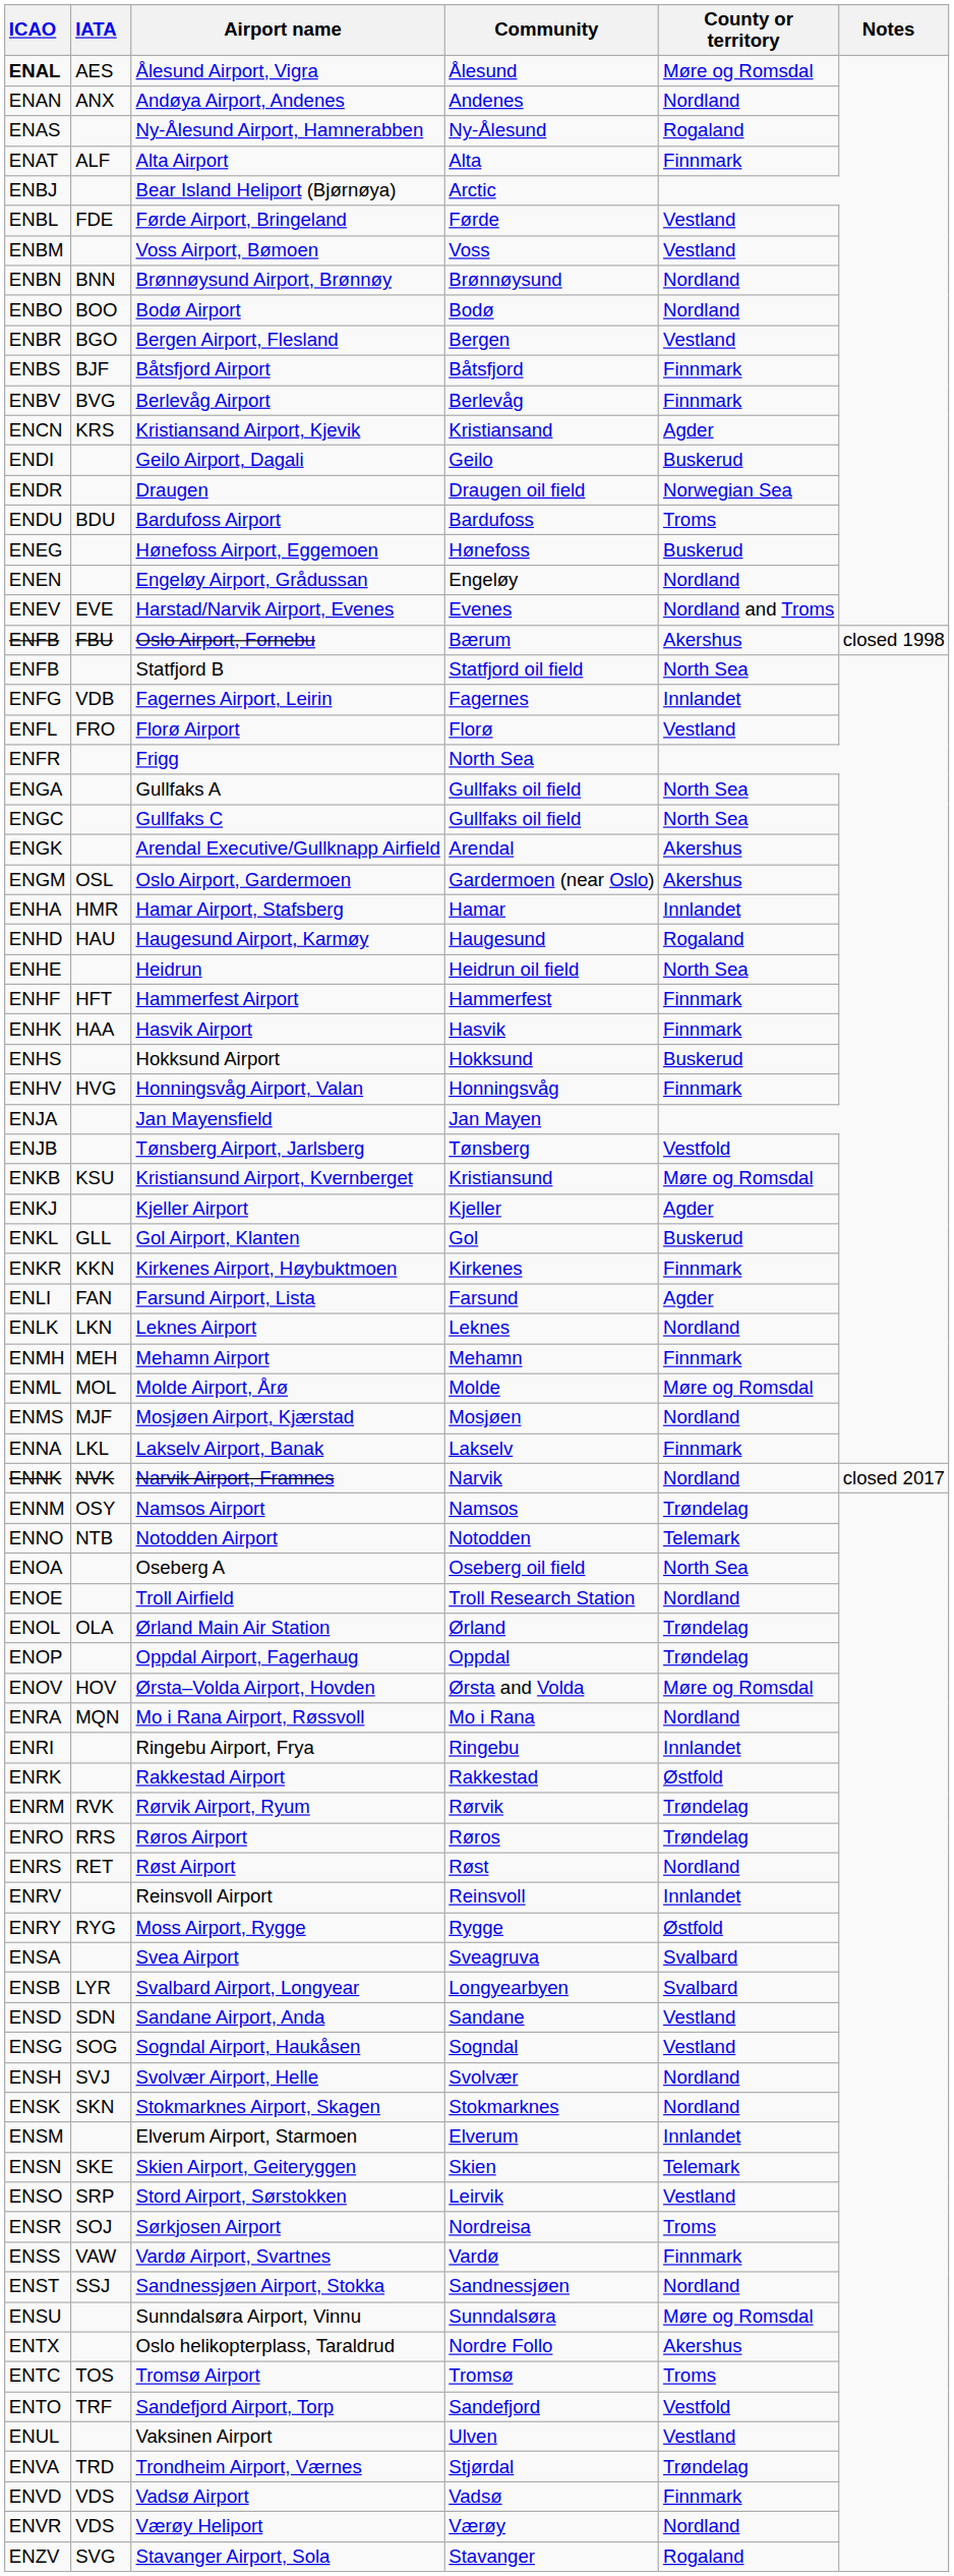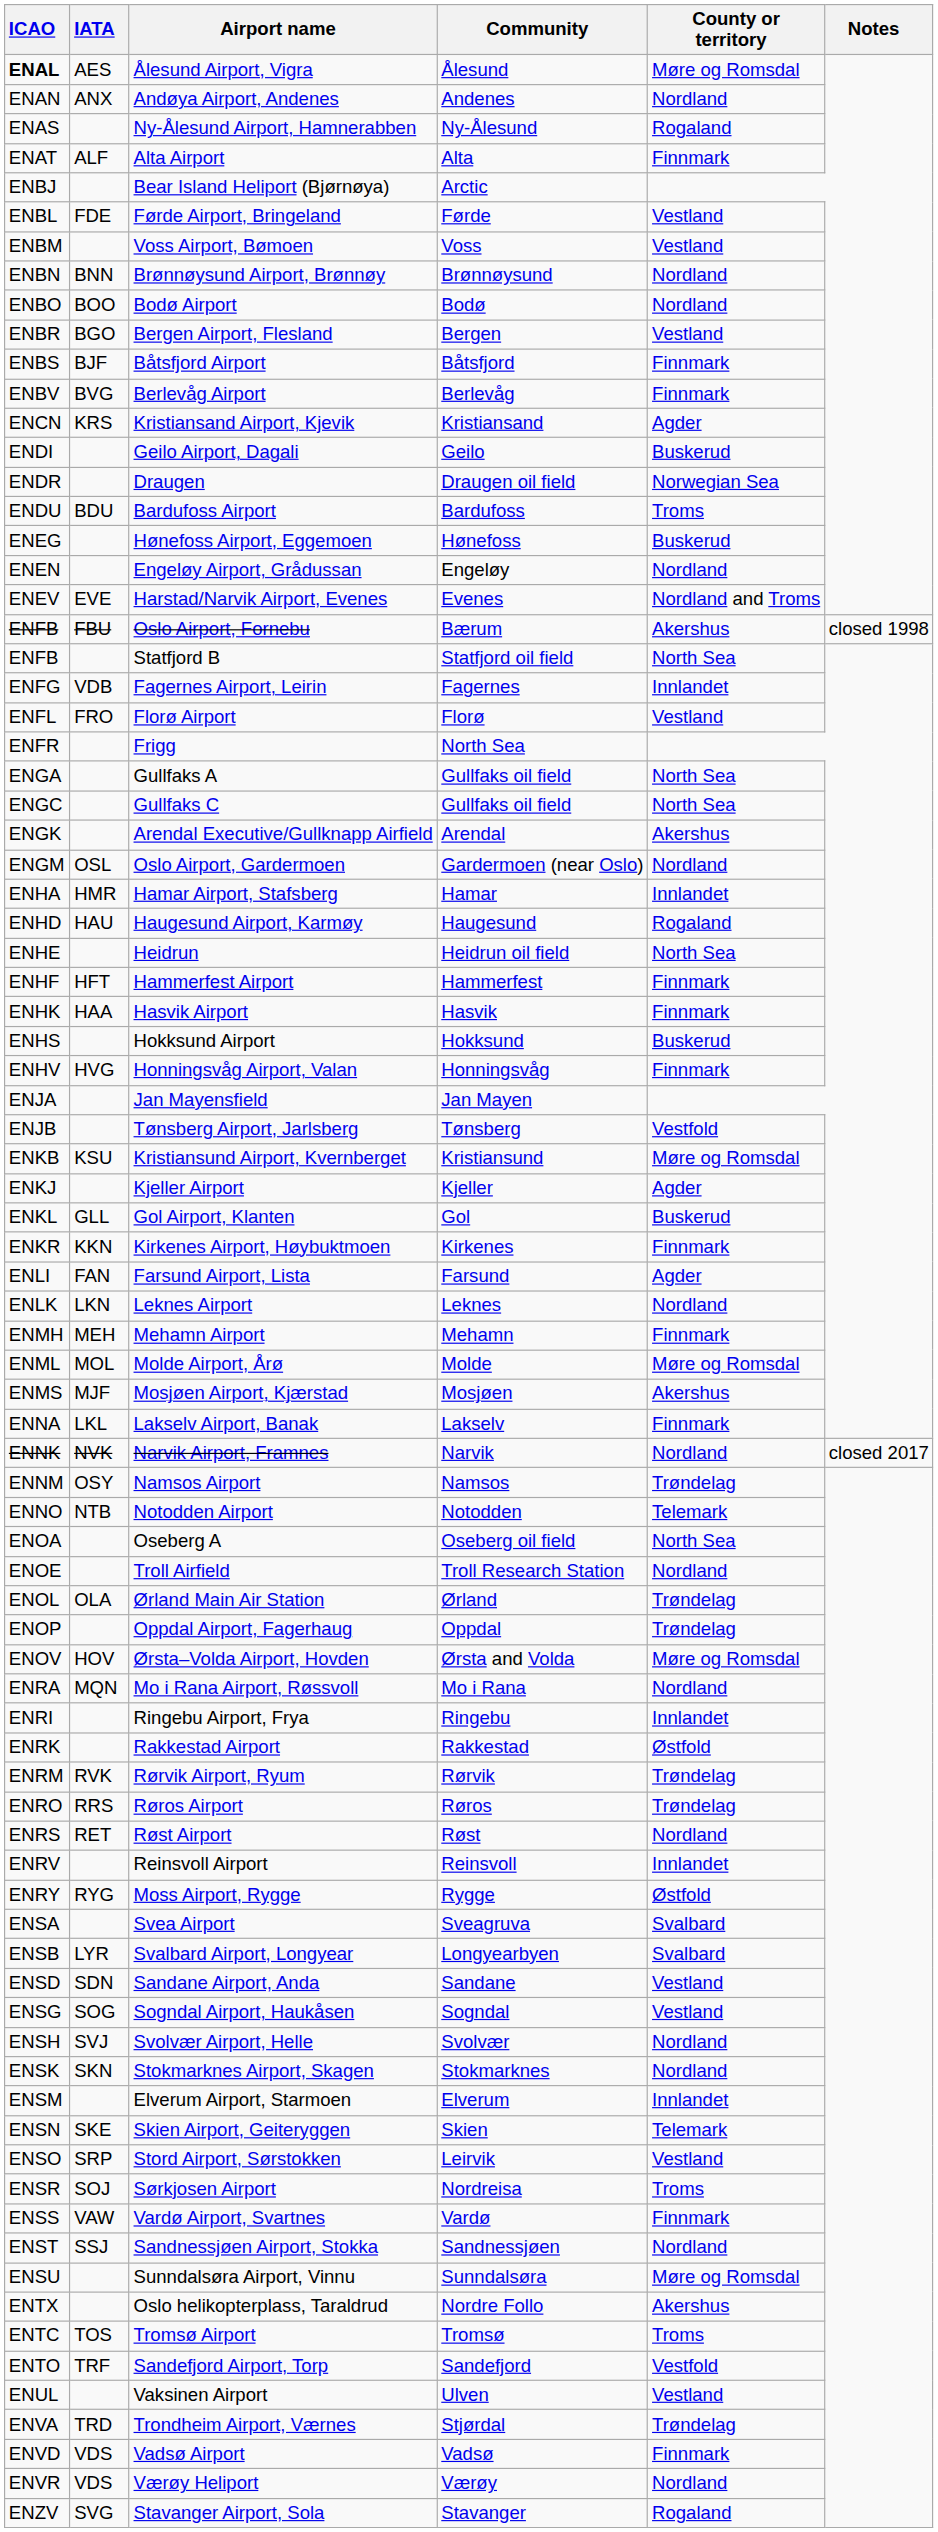 <table class="wikitable" style="width:auto;">
 <tr>
 <th width="*"><a href='#'>ICAO</a>  </th>
 <th width="*"><a href='#'>IATA</a>  </th>
 <th width="*">Airport name  </th>
 <th width="*">Community  </th>
 <th width="*">County or<br>territory  </th>
 <th width="*">Notes  </th>
 </tr>
 <tr>
 <td><strong>ENAL</strong></td>
 <td>AES</td>
 <td><a href='#'>Ålesund Airport, Vigra</a></td>
 <td><a href='#'>Ålesund</a></td>
 <td><a href='#'>Møre og Romsdal</a></td>
 </tr>
 <tr>
 <td>ENAN</td>
 <td>ANX</td>
 <td><a href='#'>Andøya Airport, Andenes</a></td>
 <td><a href='#'>Andenes</a></td>
 <td><a href='#'>Nordland</a></td>
 </tr>
 <tr>
 <td>ENAS</td>
 <td></td>
 <td><a href='#'>Ny-Ålesund Airport, Hamnerabben</a></td>
 <td><a href='#'>Ny-Ålesund</a></td>
 <td><a href='#'>Rogaland</a></td>
 </tr>
 <tr>
 <td>ENAT</td>
 <td>ALF</td>
 <td><a href='#'>Alta Airport</a></td>
 <td><a href='#'>Alta</a></td>
 <td><a href='#'>Finnmark</a></td>
 </tr>
 <tr>
 <td>ENBJ</td>
 <td></td>
 <td><a href='#'>Bear Island Heliport</a> (Bjørnøya)</td>
 <td><a href='#'>Arctic</a></td>
 </tr>
 <tr>
 <td>ENBL</td>
 <td>FDE</td>
 <td><a href='#'>Førde Airport, Bringeland</a></td>
 <td><a href='#'>Førde</a></td>
 <td><a href='#'>Vestland</a></td>
 </tr>
 <tr>
 <td>ENBM</td>
 <td></td>
 <td><a href='#'>Voss Airport, Bømoen</a></td>
 <td><a href='#'>Voss</a></td>
 <td><a href='#'>Vestland</a></td>
 </tr>
 <tr>
 <td>ENBN</td>
 <td>BNN</td>
 <td><a href='#'>Brønnøysund Airport, Brønnøy</a></td>
 <td><a href='#'>Brønnøysund</a></td>
 <td><a href='#'>Nordland</a></td>
 </tr>
 <tr>
 <td>ENBO</td>
 <td>BOO</td>
 <td><a href='#'>Bodø Airport</a></td>
 <td><a href='#'>Bodø</a></td>
 <td><a href='#'>Nordland</a></td>
 </tr>
 <tr>
 <td>ENBR</td>
 <td>BGO</td>
 <td><a href='#'>Bergen Airport, Flesland</a></td>
 <td><a href='#'>Bergen</a></td>
 <td><a href='#'>Vestland</a></td>
 </tr>
 <tr>
 <td>ENBS</td>
 <td>BJF</td>
 <td><a href='#'>Båtsfjord Airport</a></td>
 <td><a href='#'>Båtsfjord</a></td>
 <td><a href='#'>Finnmark</a></td>
 </tr>
 <tr>
 <td>ENBV</td>
 <td>BVG</td>
 <td><a href='#'>Berlevåg Airport</a></td>
 <td><a href='#'>Berlevåg</a></td>
 <td><a href='#'>Finnmark</a></td>
 </tr>
 <tr>
 <td>ENCN</td>
 <td>KRS</td>
 <td><a href='#'>Kristiansand Airport, Kjevik</a></td>
 <td><a href='#'>Kristiansand</a></td>
 <td><a href='#'>Agder</a></td>
 </tr>
 <tr>
 <td>ENDI</td>
 <td></td>
 <td><a href='#'>Geilo Airport, Dagali</a></td>
 <td><a href='#'>Geilo</a></td>
 <td><a href='#'>Buskerud</a></td>
 </tr>
 <tr>
 <td>ENDR</td>
 <td></td>
 <td><a href='#'>Draugen</a></td>
 <td><a href='#'>Draugen oil field</a></td>
 <td><a href='#'>Norwegian Sea</a></td>
 </tr>
 <tr>
 <td>ENDU</td>
 <td>BDU</td>
 <td><a href='#'>Bardufoss Airport</a></td>
 <td><a href='#'>Bardufoss</a></td>
 <td><a href='#'>Troms</a></td>
 </tr>
 <tr>
 <td>ENEG</td>
 <td></td>
 <td><a href='#'>Hønefoss Airport, Eggemoen</a></td>
 <td><a href='#'>Hønefoss</a></td>
 <td><a href='#'>Buskerud</a></td>
 </tr>
 <tr>
 <td>ENEN</td>
 <td></td>
 <td><a href='#'>Engeløy Airport, Grådussan</a></td>
 <td>Engeløy</td>
 <td><a href='#'>Nordland</a></td>
 </tr>
 <tr>
 <td>ENEV</td>
 <td>EVE</td>
 <td><a href='#'>Harstad/Narvik Airport, Evenes</a></td>
 <td><a href='#'>Evenes</a></td>
 <td><a href='#'>Nordland</a> and <a href='#'>Troms</a></td>
 </tr>
 <tr>
 <td><s>ENFB</s></td>
 <td><s>FBU</s></td>
 <td><s><a href='#'>Oslo Airport, Fornebu</a></s></td>
 <td><a href='#'>Bærum</a></td>
 <td><a href='#'>Akershus</a></td>
 <td>closed 1998</td>
 </tr>
 <tr>
 <td>ENFB</td>
 <td></td>
 <td>Statfjord B</td>
 <td><a href='#'>Statfjord oil field</a></td>
 <td><a href='#'>North Sea</a></td>
 </tr>
 <tr>
 <td>ENFG</td>
 <td>VDB</td>
 <td><a href='#'>Fagernes Airport, Leirin</a></td>
 <td><a href='#'>Fagernes</a></td>
 <td><a href='#'>Innlandet</a></td>
 </tr>
 <tr>
 <td>ENFL</td>
 <td>FRO</td>
 <td><a href='#'>Florø Airport</a></td>
 <td><a href='#'>Florø</a></td>
 <td><a href='#'>Vestland</a></td>
 </tr>
 <tr>
 <td>ENFR</td>
 <td></td>
 <td><a href='#'>Frigg</a></td>
 <td><a href='#'>North Sea</a></td>
 </tr>
 <tr>
 <td>ENGA</td>
 <td></td>
 <td>Gullfaks A</td>
 <td><a href='#'>Gullfaks oil field</a></td>
 <td><a href='#'>North Sea</a></td>
 </tr>
 <tr>
 <td>ENGC</td>
 <td></td>
 <td><a href='#'>Gullfaks C</a></td>
 <td><a href='#'>Gullfaks oil field</a></td>
 <td><a href='#'>North Sea</a></td>
 </tr>
 <tr>
 <td>ENGK</td>
 <td></td>
 <td><a href='#'>Arendal Executive/Gullknapp Airfield</a></td>
 <td><a href='#'>Arendal</a></td>
 <td><a href='#'>Akershus</a></td>
 </tr>
 <tr>
 <td>ENGM</td>
 <td>OSL</td>
 <td><a href='#'>Oslo Airport, Gardermoen</a></td>
 <td><a href='#'>Gardermoen</a> (near <a href='#'>Oslo</a>)</td>
-<td><a href='#'>Akershus</a></td>
+<td><a href='#'>Nordland</a></td>
 </tr>
 <tr>
 <td>ENHA</td>
 <td>HMR</td>
 <td><a href='#'>Hamar Airport, Stafsberg</a></td>
 <td><a href='#'>Hamar</a></td>
 <td><a href='#'>Innlandet</a></td>
 </tr>
 <tr>
 <td>ENHD</td>
 <td>HAU</td>
 <td><a href='#'>Haugesund Airport, Karmøy</a></td>
 <td><a href='#'>Haugesund</a></td>
 <td><a href='#'>Rogaland</a></td>
 </tr>
 <tr>
 <td>ENHE</td>
 <td></td>
 <td><a href='#'>Heidrun</a></td>
 <td><a href='#'>Heidrun oil field</a></td>
 <td><a href='#'>North Sea</a></td>
 </tr>
 <tr>
 <td>ENHF</td>
 <td>HFT</td>
 <td><a href='#'>Hammerfest Airport</a></td>
 <td><a href='#'>Hammerfest</a></td>
 <td><a href='#'>Finnmark</a></td>
 </tr>
 <tr>
 <td>ENHK</td>
 <td>HAA</td>
 <td><a href='#'>Hasvik Airport</a></td>
 <td><a href='#'>Hasvik</a></td>
 <td><a href='#'>Finnmark</a></td>
 </tr>
 <tr>
 <td>ENHS</td>
 <td></td>
 <td>Hokksund Airport</td>
 <td><a href='#'>Hokksund</a></td>
 <td><a href='#'>Buskerud</a></td>
 </tr>
 <tr>
 <td>ENHV</td>
 <td>HVG</td>
 <td><a href='#'>Honningsvåg Airport, Valan</a></td>
 <td><a href='#'>Honningsvåg</a></td>
 <td><a href='#'>Finnmark</a></td>
 </tr>
 <tr>
 <td>ENJA</td>
 <td></td>
 <td><a href='#'>Jan Mayensfield</a></td>
 <td><a href='#'>Jan Mayen</a></td>
 </tr>
 <tr>
 <td>ENJB</td>
 <td></td>
 <td><a href='#'>Tønsberg Airport, Jarlsberg</a></td>
 <td><a href='#'>Tønsberg</a></td>
 <td><a href='#'>Vestfold</a></td>
 </tr>
 <tr>
 <td>ENKB</td>
 <td>KSU</td>
 <td><a href='#'>Kristiansund Airport, Kvernberget</a></td>
 <td><a href='#'>Kristiansund</a></td>
 <td><a href='#'>Møre og Romsdal</a></td>
 </tr>
 <tr>
 <td>ENKJ</td>
 <td></td>
 <td><a href='#'>Kjeller Airport</a></td>
 <td><a href='#'>Kjeller</a></td>
 <td><a href='#'>Agder</a></td>
 </tr>
 <tr>
 <td>ENKL</td>
 <td>GLL</td>
 <td><a href='#'>Gol Airport, Klanten</a></td>
 <td><a href='#'>Gol</a></td>
 <td><a href='#'>Buskerud</a></td>
 </tr>
 <tr>
 <td>ENKR</td>
 <td>KKN</td>
 <td><a href='#'>Kirkenes Airport, Høybuktmoen</a></td>
 <td><a href='#'>Kirkenes</a></td>
 <td><a href='#'>Finnmark</a></td>
 </tr>
 <tr>
 <td>ENLI</td>
 <td>FAN</td>
 <td><a href='#'>Farsund Airport, Lista</a></td>
 <td><a href='#'>Farsund</a></td>
 <td><a href='#'>Agder</a></td>
 </tr>
 <tr>
 <td>ENLK</td>
 <td>LKN</td>
 <td><a href='#'>Leknes Airport</a></td>
 <td><a href='#'>Leknes</a></td>
 <td><a href='#'>Nordland</a></td>
 </tr>
 <tr>
 <td>ENMH</td>
 <td>MEH</td>
 <td><a href='#'>Mehamn Airport</a></td>
 <td><a href='#'>Mehamn</a></td>
 <td><a href='#'>Finnmark</a></td>
 </tr>
 <tr>
 <td>ENML</td>
 <td>MOL</td>
 <td><a href='#'>Molde Airport, Årø</a></td>
 <td><a href='#'>Molde</a></td>
 <td><a href='#'>Møre og Romsdal</a></td>
 </tr>
 <tr>
 <td>ENMS</td>
 <td>MJF</td>
 <td><a href='#'>Mosjøen Airport, Kjærstad</a></td>
 <td><a href='#'>Mosjøen</a></td>
-<td><a href='#'>Nordland</a></td>
+<td><a href='#'>Akershus</a></td>
 </tr>
 <tr>
 <td>ENNA</td>
 <td>LKL</td>
 <td><a href='#'>Lakselv Airport, Banak</a></td>
 <td><a href='#'>Lakselv</a></td>
 <td><a href='#'>Finnmark</a></td>
 </tr>
 <tr>
 <td><s>ENNK</s></td>
 <td><s>NVK</s></td>
 <td><s><a href='#'>Narvik Airport, Framnes</a></s></td>
 <td><a href='#'>Narvik</a></td>
 <td><a href='#'>Nordland</a></td>
 <td>closed 2017</td>
 </tr>
 <tr>
 <td>ENNM</td>
 <td>OSY</td>
 <td><a href='#'>Namsos Airport</a></td>
 <td><a href='#'>Namsos</a></td>
 <td><a href='#'>Trøndelag</a></td>
 </tr>
 <tr>
 <td>ENNO</td>
 <td>NTB</td>
 <td><a href='#'>Notodden Airport</a></td>
 <td><a href='#'>Notodden</a></td>
 <td><a href='#'>Telemark</a></td>
 </tr>
 <tr>
 <td>ENOA</td>
 <td></td>
 <td>Oseberg A</td>
 <td><a href='#'>Oseberg oil field</a></td>
 <td><a href='#'>North Sea</a></td>
 </tr>
 <tr>
 <td>ENOE</td>
 <td></td>
 <td><a href='#'>Troll Airfield</a></td>
 <td><a href='#'>Troll Research Station</a></td>
 <td><a href='#'>Nordland</a></td>
 </tr>
 <tr>
 <td>ENOL</td>
 <td>OLA</td>
 <td><a href='#'>Ørland Main Air Station</a></td>
 <td><a href='#'>Ørland</a></td>
 <td><a href='#'>Trøndelag</a></td>
 </tr>
 <tr>
 <td>ENOP</td>
 <td></td>
 <td><a href='#'>Oppdal Airport, Fagerhaug</a></td>
 <td><a href='#'>Oppdal</a></td>
 <td><a href='#'>Trøndelag</a></td>
 </tr>
 <tr>
 <td>ENOV</td>
 <td>HOV</td>
 <td><a href='#'>Ørsta–Volda Airport, Hovden</a></td>
 <td><a href='#'>Ørsta</a> and <a href='#'>Volda</a></td>
 <td><a href='#'>Møre og Romsdal</a></td>
 </tr>
 <tr>
 <td>ENRA</td>
 <td>MQN</td>
 <td><a href='#'>Mo i Rana Airport, Røssvoll</a></td>
 <td><a href='#'>Mo i Rana</a></td>
 <td><a href='#'>Nordland</a></td>
 </tr>
 <tr>
 <td>ENRI</td>
 <td></td>
 <td>Ringebu Airport, Frya</td>
 <td><a href='#'>Ringebu</a></td>
 <td><a href='#'>Innlandet</a></td>
 </tr>
 <tr>
 <td>ENRK</td>
 <td></td>
 <td><a href='#'>Rakkestad Airport</a></td>
 <td><a href='#'>Rakkestad</a></td>
 <td><a href='#'>Østfold</a></td>
 </tr>
 <tr>
 <td>ENRM</td>
 <td>RVK</td>
 <td><a href='#'>Rørvik Airport, Ryum</a></td>
 <td><a href='#'>Rørvik</a></td>
 <td><a href='#'>Trøndelag</a></td>
 </tr>
 <tr>
 <td>ENRO</td>
 <td>RRS</td>
 <td><a href='#'>Røros Airport</a></td>
 <td><a href='#'>Røros</a></td>
 <td><a href='#'>Trøndelag</a></td>
 </tr>
 <tr>
 <td>ENRS</td>
 <td>RET</td>
 <td><a href='#'>Røst Airport</a></td>
 <td><a href='#'>Røst</a></td>
 <td><a href='#'>Nordland</a></td>
 </tr>
 <tr>
 <td>ENRV</td>
 <td></td>
 <td>Reinsvoll Airport</td>
 <td><a href='#'>Reinsvoll</a></td>
 <td><a href='#'>Innlandet</a></td>
 </tr>
 <tr>
 <td>ENRY</td>
 <td>RYG</td>
 <td><a href='#'>Moss Airport, Rygge</a></td>
 <td><a href='#'>Rygge</a></td>
 <td><a href='#'>Østfold</a></td>
 </tr>
 <tr>
 <td>ENSA</td>
 <td></td>
 <td><a href='#'>Svea Airport</a></td>
 <td><a href='#'>Sveagruva</a></td>
 <td><a href='#'>Svalbard</a></td>
 </tr>
 <tr>
 <td>ENSB</td>
 <td>LYR</td>
 <td><a href='#'>Svalbard Airport, Longyear</a></td>
 <td><a href='#'>Longyearbyen</a></td>
 <td><a href='#'>Svalbard</a></td>
 </tr>
 <tr>
 <td>ENSD</td>
 <td>SDN</td>
 <td><a href='#'>Sandane Airport, Anda</a></td>
 <td><a href='#'>Sandane</a></td>
 <td><a href='#'>Vestland</a></td>
 </tr>
 <tr>
 <td>ENSG</td>
 <td>SOG</td>
 <td><a href='#'>Sogndal Airport, Haukåsen</a></td>
 <td><a href='#'>Sogndal</a></td>
 <td><a href='#'>Vestland</a></td>
 </tr>
 <tr>
 <td>ENSH</td>
 <td>SVJ</td>
 <td><a href='#'>Svolvær Airport, Helle</a></td>
 <td><a href='#'>Svolvær</a></td>
 <td><a href='#'>Nordland</a></td>
 </tr>
 <tr>
 <td>ENSK</td>
 <td>SKN</td>
 <td><a href='#'>Stokmarknes Airport, Skagen</a></td>
 <td><a href='#'>Stokmarknes</a></td>
 <td><a href='#'>Nordland</a></td>
 </tr>
 <tr>
 <td>ENSM</td>
 <td></td>
 <td>Elverum Airport, Starmoen</td>
 <td><a href='#'>Elverum</a></td>
 <td><a href='#'>Innlandet</a></td>
 </tr>
 <tr>
 <td>ENSN</td>
 <td>SKE</td>
 <td><a href='#'>Skien Airport, Geiteryggen</a></td>
 <td><a href='#'>Skien</a></td>
 <td><a href='#'>Telemark</a></td>
 </tr>
 <tr>
 <td>ENSO</td>
 <td>SRP</td>
 <td><a href='#'>Stord Airport, Sørstokken</a></td>
 <td><a href='#'>Leirvik</a></td>
 <td><a href='#'>Vestland</a></td>
 </tr>
 <tr>
 <td>ENSR</td>
 <td>SOJ</td>
 <td><a href='#'>Sørkjosen Airport</a></td>
 <td><a href='#'>Nordreisa</a></td>
 <td><a href='#'>Troms</a></td>
 </tr>
 <tr>
 <td>ENSS</td>
 <td>VAW</td>
 <td><a href='#'>Vardø Airport, Svartnes</a></td>
 <td><a href='#'>Vardø</a></td>
 <td><a href='#'>Finnmark</a></td>
 </tr>
 <tr>
 <td>ENST</td>
 <td>SSJ</td>
 <td><a href='#'>Sandnessjøen Airport, Stokka</a></td>
 <td><a href='#'>Sandnessjøen</a></td>
 <td><a href='#'>Nordland</a></td>
 </tr>
 <tr>
 <td>ENSU</td>
 <td></td>
 <td>Sunndalsøra Airport, Vinnu</td>
 <td><a href='#'>Sunndalsøra</a></td>
 <td><a href='#'>Møre og Romsdal</a></td>
 </tr>
 <tr>
 <td>ENTX</td>
 <td></td>
 <td>Oslo helikopterplass, Taraldrud</td>
 <td><a href='#'>Nordre Follo</a></td>
 <td><a href='#'>Akershus</a></td>
 </tr>
 <tr>
 <td>ENTC</td>
 <td>TOS</td>
 <td><a href='#'>Tromsø Airport</a></td>
 <td><a href='#'>Tromsø</a></td>
 <td><a href='#'>Troms</a></td>
 </tr>
 <tr>
 <td>ENTO</td>
 <td>TRF</td>
 <td><a href='#'>Sandefjord Airport, Torp</a></td>
 <td><a href='#'>Sandefjord</a></td>
 <td><a href='#'>Vestfold</a></td>
 </tr>
 <tr>
 <td>ENUL</td>
 <td></td>
 <td>Vaksinen Airport</td>
 <td><a href='#'>Ulven</a></td>
 <td><a href='#'>Vestland</a></td>
 </tr>
 <tr>
 <td>ENVA</td>
 <td>TRD</td>
 <td><a href='#'>Trondheim Airport, Værnes</a></td>
 <td><a href='#'>Stjørdal</a></td>
 <td><a href='#'>Trøndelag</a></td>
 </tr>
 <tr>
 <td>ENVD</td>
 <td>VDS</td>
 <td><a href='#'>Vadsø Airport</a></td>
 <td><a href='#'>Vadsø</a></td>
 <td><a href='#'>Finnmark</a></td>
 </tr>
 <tr>
 <td>ENVR</td>
 <td>VDS</td>
 <td><a href='#'>Værøy Heliport</a></td>
 <td><a href='#'>Værøy</a></td>
 <td><a href='#'>Nordland</a></td>
 </tr>
 <tr>
 <td>ENZV</td>
 <td>SVG</td>
 <td><a href='#'>Stavanger Airport, Sola</a></td>
 <td><a href='#'>Stavanger</a></td>
 <td><a href='#'>Rogaland</a></td>
 </tr>
 </table>
